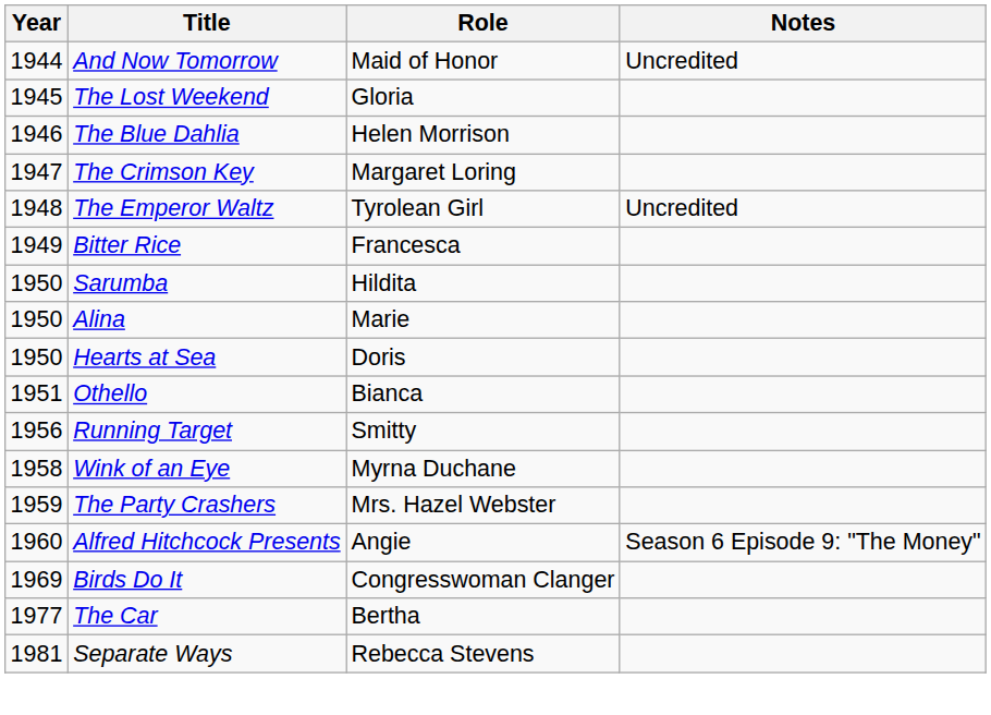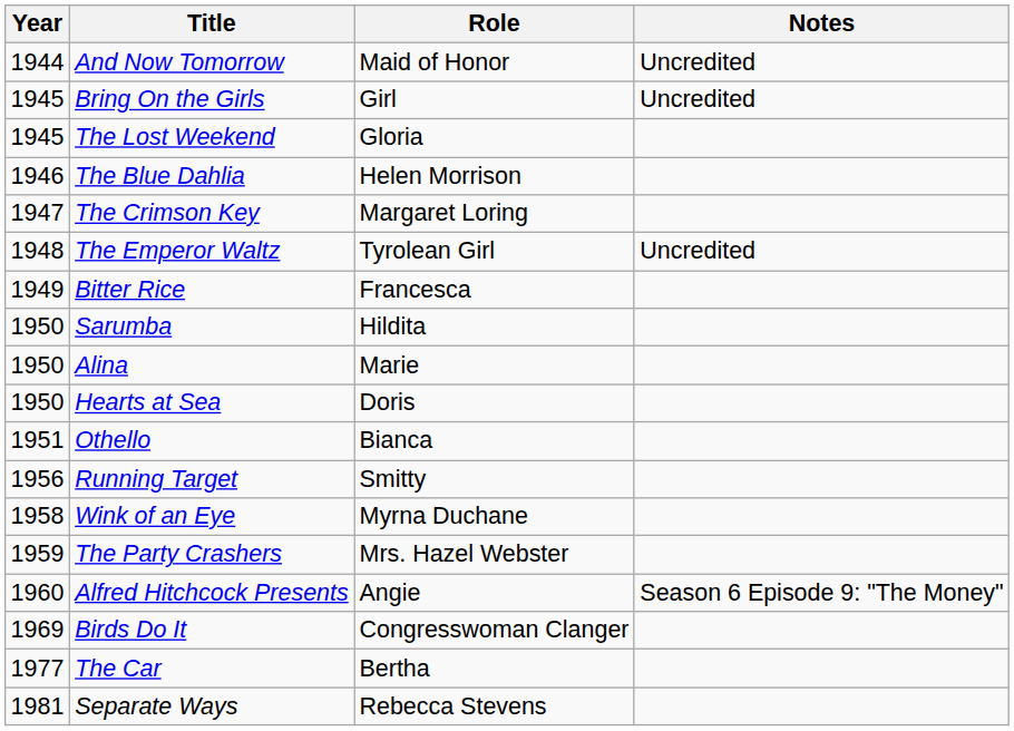 <table class="wikitable sortable">
 <tr>
 <th>Year</th>
 <th>Title</th>
 <th>Role</th>
 <th>Notes</th>
 </tr>
 <tr>
 <td>1944</td>
 <td><em><a href='#'>And Now Tomorrow</a></em></td>
 <td>Maid of Honor</td>
+<td>Uncredited</td>
+</tr>
+<tr>
+<td>1945</td>
+<td><em><a href='#'>Bring On the Girls</a></em></td>
+<td>Girl</td>
 <td>Uncredited</td>
 </tr>
 <tr>
 <td>1945</td>
 <td><em><a href='#'>The Lost Weekend</a></em></td>
 <td>Gloria</td>
 <td></td>
 </tr>
 <tr>
 <td>1946</td>
 <td><em><a href='#'>The Blue Dahlia</a></em></td>
 <td>Helen Morrison</td>
 <td></td>
 </tr>
 <tr>
 <td>1947</td>
 <td><em><a href='#'>The Crimson Key</a></em></td>
 <td>Margaret Loring</td>
 <td></td>
 </tr>
 <tr>
 <td>1948</td>
 <td><em><a href='#'>The Emperor Waltz</a></em></td>
 <td>Tyrolean Girl</td>
 <td>Uncredited</td>
 </tr>
 <tr>
 <td>1949</td>
 <td><em><a href='#'>Bitter Rice</a></em></td>
 <td>Francesca</td>
 <td></td>
 </tr>
 <tr>
 <td>1950</td>
 <td><em><a href='#'>Sarumba</a></em></td>
 <td>Hildita</td>
 <td></td>
 </tr>
 <tr>
 <td>1950</td>
 <td><em><a href='#'>Alina</a></em></td>
 <td>Marie</td>
 <td></td>
 </tr>
 <tr>
 <td>1950</td>
 <td><em><a href='#'>Hearts at Sea</a></em></td>
 <td>Doris</td>
 <td></td>
 </tr>
 <tr>
 <td>1951</td>
 <td><em><a href='#'>Othello</a></em></td>
 <td>Bianca</td>
 <td></td>
 </tr>
 <tr>
 <td>1956</td>
 <td><em><a href='#'>Running Target</a></em></td>
 <td>Smitty</td>
 <td></td>
 </tr>
 <tr>
 <td>1958</td>
 <td><em><a href='#'>Wink of an Eye</a></em></td>
 <td>Myrna Duchane</td>
 <td></td>
 </tr>
 <tr>
 <td>1959</td>
 <td><em><a href='#'>The Party Crashers</a></em></td>
 <td>Mrs. Hazel Webster</td>
 <td></td>
 </tr>
 <tr>
 <td>1960</td>
 <td><em><a href='#'>Alfred Hitchcock Presents</a></em></td>
 <td>Angie</td>
 <td>Season 6 Episode 9: "The Money"</td>
 </tr>
 <tr>
 <td>1969</td>
 <td><em><a href='#'>Birds Do It</a></em></td>
 <td>Congresswoman Clanger</td>
 <td></td>
 </tr>
 <tr>
 <td>1977</td>
 <td><em><a href='#'>The Car</a></em></td>
 <td>Bertha</td>
 <td></td>
 </tr>
 <tr>
 <td>1981</td>
 <td><em>Separate Ways</em></td>
 <td>Rebecca Stevens</td>
 <td></td>
 </tr>
 </table>
